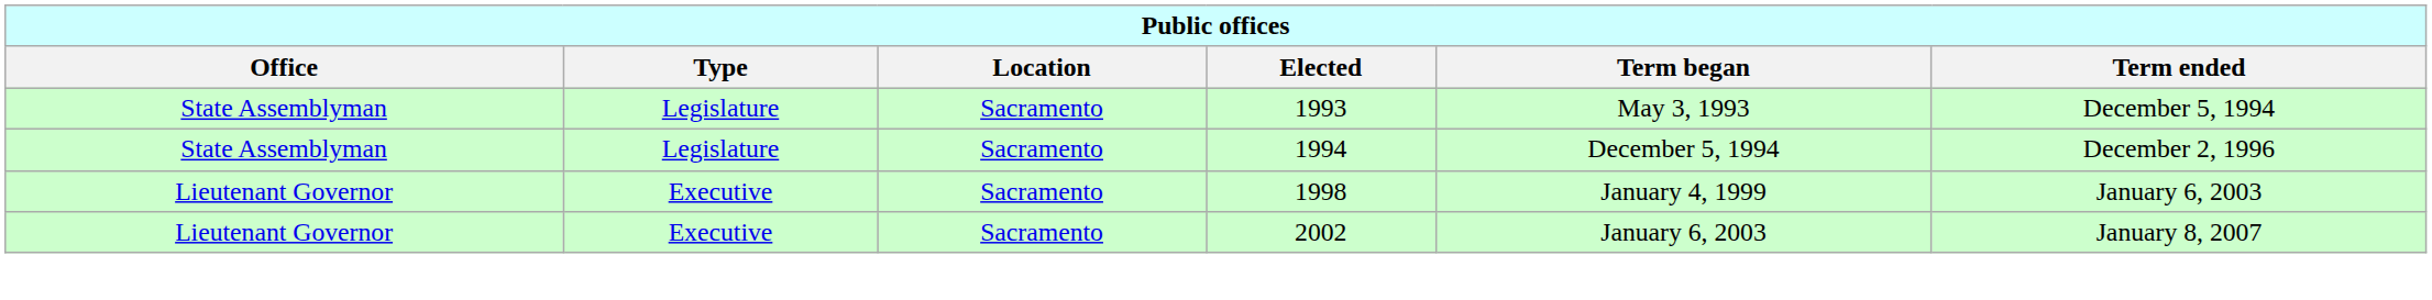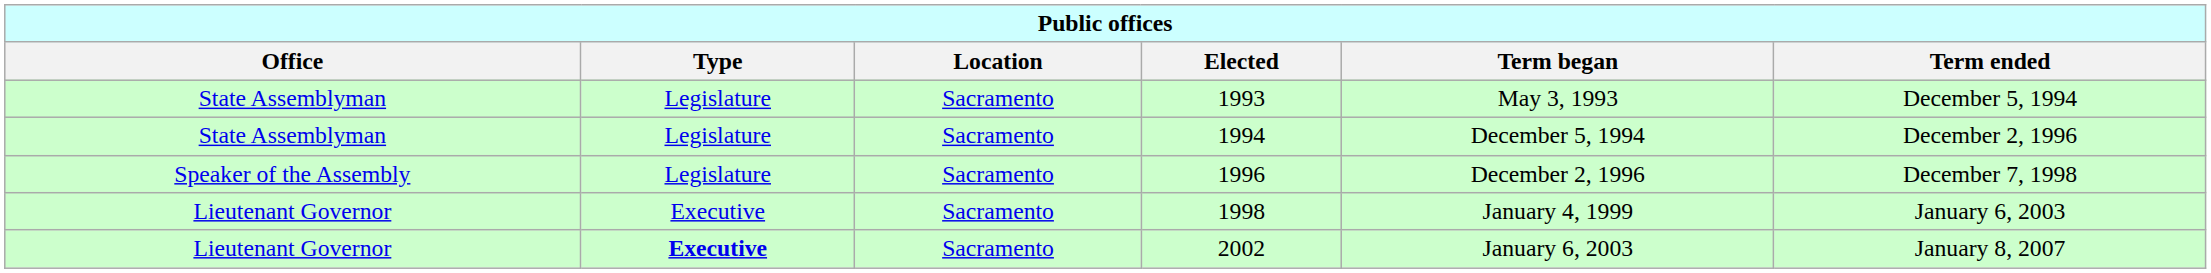 <table class="wikitable" style="text-align:center; width:94%; margin:auto;">
 <tr>
 <th colspan="6" style="background:#cff;"><strong>Public offices</strong></th>
 </tr>
 <tr>
 <th><strong>Office</strong></th>
 <th><strong>Type</strong></th>
 <th><strong>Location</strong></th>
 <th><strong>Elected</strong></th>
 <th><strong>Term began</strong></th>
 <th><strong>Term ended</strong></th>
 </tr>
 <tr style="background:#cfc;">
 <td><a href='#'>State Assemblyman</a></td>
 <td><a href='#'>Legislature</a></td>
 <td><a href='#'>Sacramento</a></td>
 <td>1993</td>
 <td>May 3, 1993</td>
 <td>December 5, 1994</td>
 </tr>
 <tr style="background:#cfc;">
 <td><a href='#'>State Assemblyman</a></td>
 <td><a href='#'>Legislature</a></td>
 <td><a href='#'>Sacramento</a></td>
 <td>1994</td>
 <td>December 5, 1994</td>
 <td>December 2, 1996</td>
 </tr>
 <tr style="background:#cfc;">
+<td><a href='#'>Speaker of the Assembly</a></td>
+<td><a href='#'>Legislature</a></td>
+<td><a href='#'>Sacramento</a></td>
+<td>1996</td>
+<td>December 2, 1996</td>
+<td>December 7, 1998</td>
+</tr>
+<tr style="background:#cfc;">
 <td><a href='#'>Lieutenant Governor</a></td>
 <td><a href='#'>Executive</a></td>
 <td><a href='#'>Sacramento</a></td>
 <td>1998</td>
 <td>January 4, 1999</td>
 <td>January 6, 2003</td>
 </tr>
 <tr style="background:#cfc;">
 <td><a href='#'>Lieutenant Governor</a></td>
-<td><a href='#'>Executive</a></td>
+<td><strong><a href='#'>Executive</a></strong></td>
 <td><a href='#'>Sacramento</a></td>
 <td>2002</td>
 <td>January 6, 2003</td>
 <td>January 8, 2007</td>
 </tr>
 </table>
